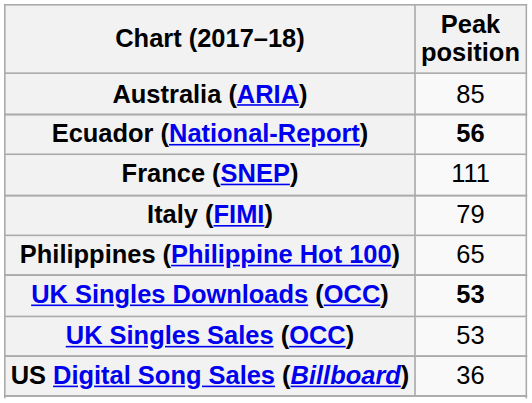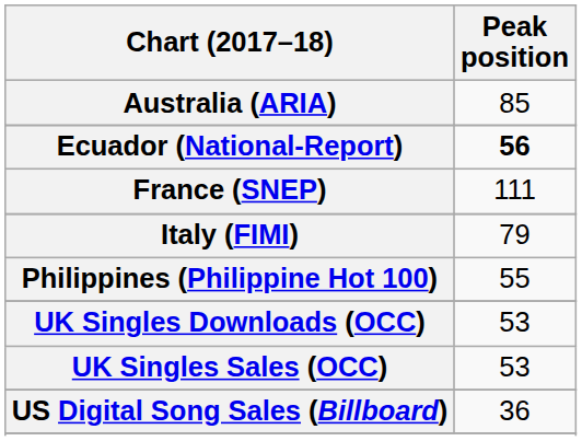 <table class="wikitable sortable plainrowheaders" style="text-align:center">
 <tr>
 <th scope="col">Chart (2017–18)</th>
 <th scope="col">Peak<br>position</th>
 </tr>
 <tr>
 <th scope="row">Australia (<a href='#'>ARIA</a>)</th>
 <td>85</td>
 </tr>
 <tr>
 </tr>
 <tr>
 </tr>
 <tr>
 </tr>
 <tr>
 <th scope="row">Ecuador (<a href='#'>National-Report</a>)</th>
 <td><strong>56</strong></td>
 </tr>
 <tr>
 <th scope="row">France (<a href='#'>SNEP</a>)</th>
 <td>111</td>
 </tr>
 <tr>
 </tr>
 <tr>
 </tr>
 <tr>
 </tr>
 <tr>
 <th scope="row">Italy (<a href='#'>FIMI</a>)</th>
 <td>79</td>
 </tr>
 <tr>
 <th scope="row">Philippines (<a href='#'>Philippine Hot 100</a>)</th>
-<td>65</td>
+<td>55</td>
 </tr>
 <tr>
 </tr>
 <tr>
 </tr>
 <tr>
 </tr>
 <tr>
 </tr>
 <tr>
 <th scope="row"><a href='#'>UK Singles Downloads</a> (<a href='#'>OCC</a>)</th>
-<td><strong>53</strong></td>
+<td>53</td>
 </tr>
 <tr>
 <th scope="row"><a href='#'>UK Singles Sales</a> (<a href='#'>OCC</a>)</th>
 <td>53</td>
 </tr>
 <tr>
 </tr>
 <tr>
 <th scope="row">US <a href='#'>Digital Song Sales</a> (<em><a href='#'>Billboard</a></em>)</th>
 <td>36</td>
 </tr>
 <tr>
 </tr>
 <tr>
 </tr>
 <tr>
 </tr>
 <tr>
 </tr>
 </table>
